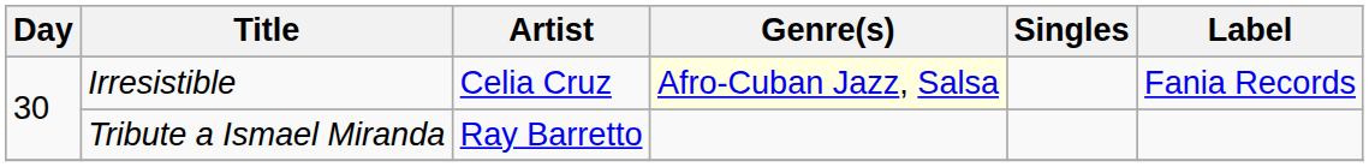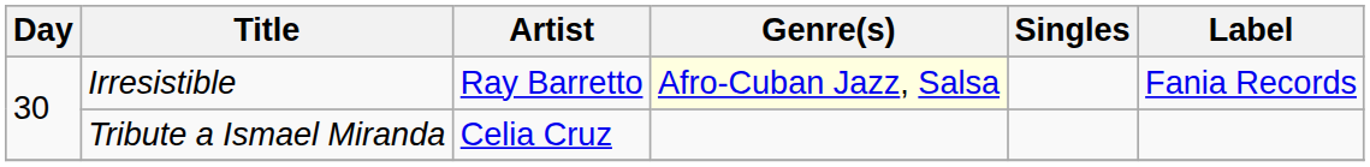 <table class="wikitable sortable" style="text-align: left;">
 <tr>
 <th>Day</th>
 <th>Title</th>
 <th>Artist</th>
 <th>Genre(s)</th>
 <th>Singles</th>
 <th>Label</th>
 </tr>
 <tr>
 <td rowspan="2">30</td>
 <td><em>Irresistible</em></td>
-<td><a href='#'>Celia Cruz</a></td>
+<td><a href='#'>Ray Barretto</a></td>
 <td style="background: lightyellow;"><a href='#'>Afro-Cuban Jazz</a>, <a href='#'>Salsa</a></td>
 <td></td>
 <td><a href='#'>Fania Records</a></td>
 </tr>
 <tr>
 <td><em>Tribute a Ismael Miranda</em></td>
-<td><a href='#'>Ray Barretto</a></td>
+<td><a href='#'>Celia Cruz</a></td>
 <td></td>
 <td></td>
 <td></td>
 </tr>
 <tr>
 </tr>
 </table>
